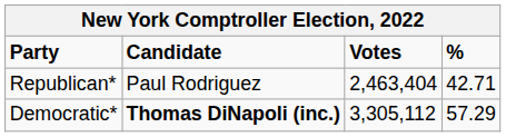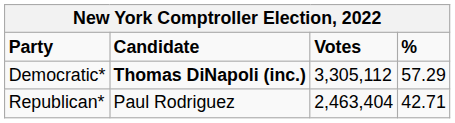 <table class="wikitable">
 <tr>
 <th colspan="4">New York Comptroller Election, 2022</th>
 </tr>
 <tr>
 <td><strong>Party</strong></td>
 <td><strong>Candidate</strong></td>
 <td><strong>Votes</strong></td>
 <td><strong>%</strong></td>
 </tr>
 <tr>
+<td>Democratic*</td>
+<td><strong>Thomas DiNapoli (inc.)</strong></td>
+<td>3,305,112</td>
+<td>57.29</td>
+</tr>
+<tr>
 <td>Republican*</td>
 <td>Paul Rodriguez</td>
 <td>2,463,404</td>
 <td>42.71</td>
 </tr>
-<tr>
-<td>Democratic*</td>
-<td><strong>Thomas DiNapoli (inc.)</strong></td>
-<td>3,305,112</td>
-<td>57.29</td>
-</tr>
 </table>
